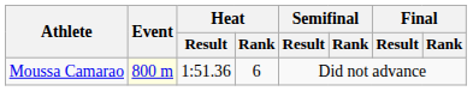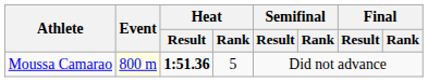 <table class="wikitable" style="font-size:90%">
 <tr>
 <th rowspan="2">Athlete</th>
 <th rowspan="2">Event</th>
 <th colspan="2">Heat</th>
 <th colspan="2">Semifinal</th>
 <th colspan="2">Final</th>
 </tr>
 <tr style="font-size:95%">
 <th>Result</th>
 <th>Rank</th>
 <th>Result</th>
 <th>Rank</th>
 <th>Result</th>
 <th>Rank</th>
 </tr>
 <tr align=center>
 <td align=left><a href='#'>Moussa Camarao</a></td>
 <td align=left style="background: lightyellow;"><a href='#'>800 m</a></td>
-<td>1:51.36</td>
-<td>6</td>
+<td><strong>1:51.36</strong></td>
+<td>5</td>
 <td colspan=4>Did not advance</td>
 </tr>
 </table>
